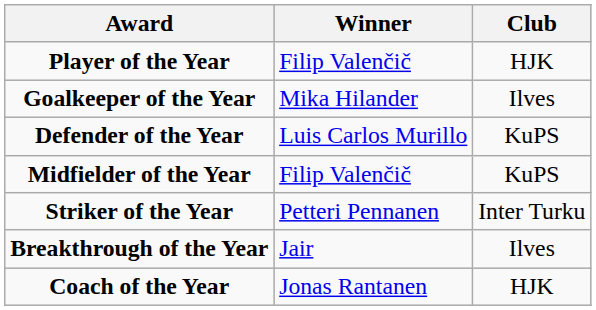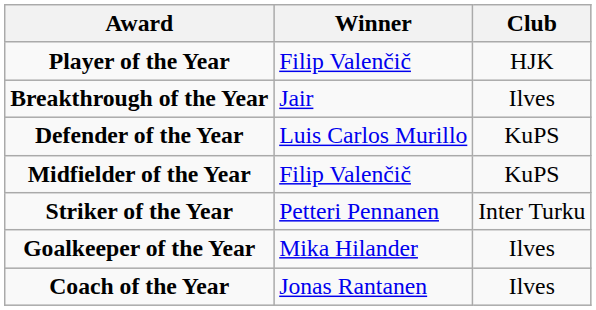 <table class="wikitable" style="text-align:center">
 <tr>
 <th>Award</th>
 <th>Winner</th>
 <th>Club</th>
 </tr>
 <tr>
 <td><strong>Player of the Year</strong></td>
 <td align="left"> <a href='#'>Filip Valenčič</a></td>
 <td>HJK</td>
 </tr>
 <tr>
-<td><strong>Goalkeeper of the Year</strong></td>
-<td align="left "> <a href='#'>Mika Hilander</a></td>
+<td><strong>Breakthrough of the Year</strong></td>
+<td align="left"> <a href='#'>Jair</a></td>
 <td>Ilves</td>
 </tr>
 <tr>
 <td><strong>Defender of the Year</strong></td>
 <td align="left"> <a href='#'>Luis Carlos Murillo</a></td>
 <td>KuPS</td>
 </tr>
 <tr>
 <td><strong>Midfielder of the Year</strong></td>
 <td align="left"> <a href='#'>Filip Valenčič</a></td>
 <td>KuPS</td>
 </tr>
 <tr>
 <td><strong>Striker of the Year</strong></td>
 <td align="left"> <a href='#'>Petteri Pennanen</a></td>
 <td>Inter Turku</td>
 </tr>
 <tr>
-<td><strong>Breakthrough of the Year</strong></td>
-<td align="left"> <a href='#'>Jair</a></td>
+<td><strong>Goalkeeper of the Year</strong></td>
+<td align="left "> <a href='#'>Mika Hilander</a></td>
 <td>Ilves</td>
 </tr>
 <tr>
 <td><strong>Coach of the Year</strong></td>
 <td align="left"> <a href='#'>Jonas Rantanen</a></td>
-<td>HJK</td>
+<td>Ilves</td>
 </tr>
 </table>
